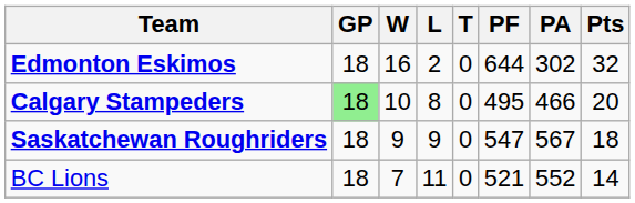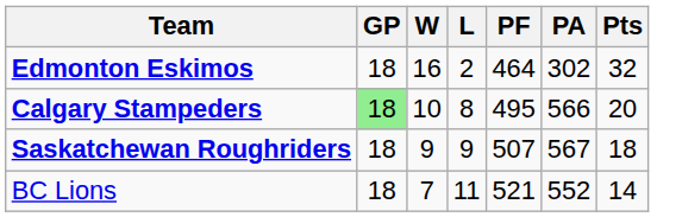 <table class="wikitable" style="float:left; margin-right:1em">
 <tr>
 <th>Team</th>
 <th>GP</th>
 <th>W</th>
 <th>L</th>
-<th>T</th>
 <th>PF</th>
 <th>PA</th>
 <th>Pts</th>
 </tr>
 <tr align="center">
 <td align="left"><strong><a href='#'>Edmonton Eskimos</a></strong></td>
 <td>18</td>
 <td>16</td>
 <td>2</td>
-<td>0</td>
-<td>644</td>
+<td>464</td>
 <td>302</td>
 <td>32</td>
 </tr>
 <tr align="center">
 <td align="left"><strong><a href='#'>Calgary Stampeders</a></strong></td>
 <td style="background: lightgreen;">18</td>
 <td>10</td>
 <td>8</td>
-<td>0</td>
 <td>495</td>
-<td>466</td>
+<td>566</td>
 <td>20</td>
 </tr>
 <tr align="center">
 <td align="left"><strong><a href='#'>Saskatchewan Roughriders</a></strong></td>
 <td>18</td>
 <td>9</td>
 <td>9</td>
-<td>0</td>
-<td>547</td>
+<td>507</td>
 <td>567</td>
 <td>18</td>
 </tr>
 <tr align="center">
 <td align="left"><a href='#'>BC Lions</a></td>
 <td>18</td>
 <td>7</td>
 <td>11</td>
-<td>0</td>
 <td>521</td>
 <td>552</td>
 <td>14</td>
 </tr>
 </table>
